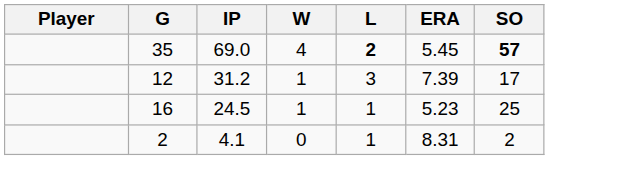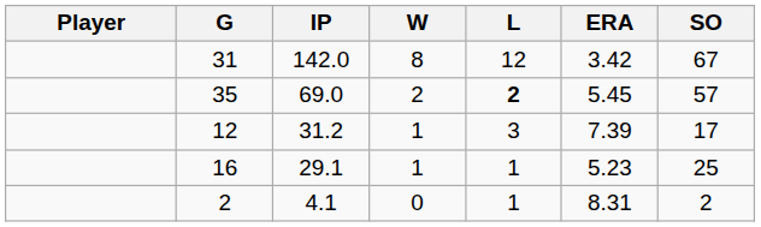 <table class="wikitable sortable">
 <tr>
 <th bgcolor="#DDDDFF" width="16%">Player</th>
 <th bgcolor="#DDDDFF" width="9%">G</th>
 <th bgcolor="#DDDDFF" width="9%">IP</th>
 <th bgcolor="#DDDDFF" width="9%">W</th>
 <th bgcolor="#DDDDFF" width="9%">L</th>
 <th bgcolor="#DDDDFF" width="9%">ERA</th>
 <th bgcolor="#DDDDFF" width="9%">SO</th>
 </tr>
 <tr align="center">
 <td></td>
+<td>31</td>
+<td>142.0</td>
+<td>8</td>
+<td>12</td>
+<td>3.42</td>
+<td>67</td>
+</tr>
+<tr align="center">
+<td></td>
 <td>35</td>
 <td>69.0</td>
-<td>4</td>
+<td>2</td>
 <td><strong>2</strong></td>
 <td>5.45</td>
-<td><strong>57</strong></td>
+<td>57</td>
 </tr>
 <tr align="center">
 <td></td>
 <td>12</td>
 <td>31.2</td>
 <td>1</td>
 <td>3</td>
 <td>7.39</td>
 <td>17</td>
 </tr>
 <tr align="center">
 <td></td>
 <td>16</td>
-<td>24.5</td>
+<td>29.1</td>
 <td>1</td>
 <td>1</td>
 <td>5.23</td>
 <td>25</td>
 </tr>
 <tr align="center">
 <td></td>
 <td>2</td>
 <td>4.1</td>
 <td>0</td>
 <td>1</td>
 <td>8.31</td>
 <td>2</td>
 </tr>
 </table>
